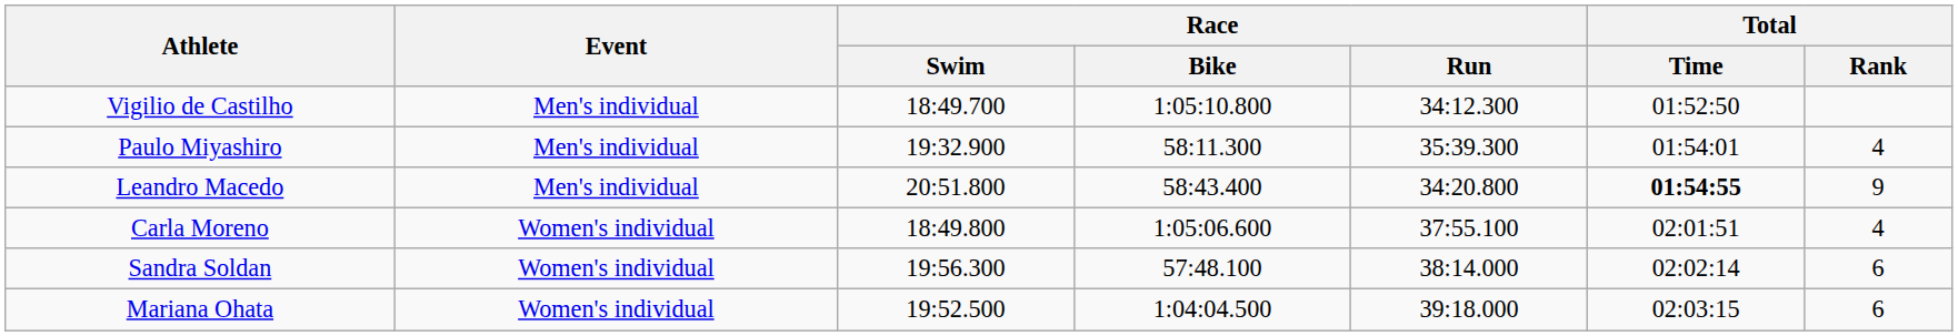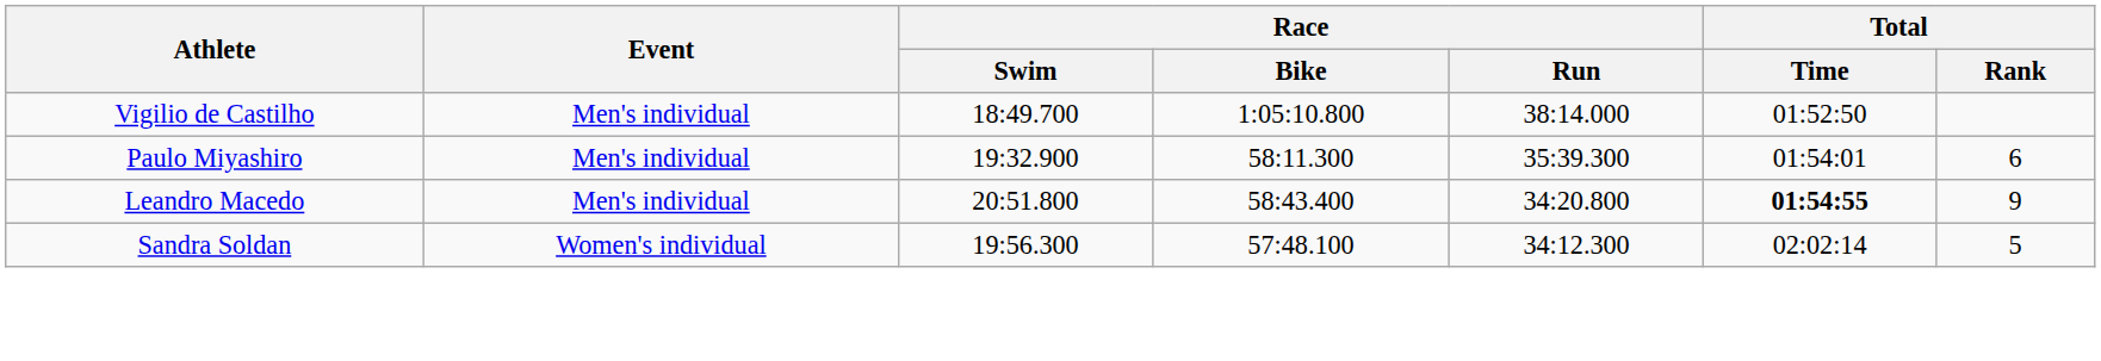 <table class="wikitable" style="font-size:95%; text-align:center;" width="95%">
 <tr>
 <th rowspan="2">Athlete</th>
 <th rowspan="2">Event</th>
 <th colspan="3">Race</th>
 <th colspan="2">Total</th>
 </tr>
 <tr>
 <th>Swim</th>
 <th>Bike</th>
 <th>Run</th>
 <th>Time</th>
 <th>Rank</th>
 </tr>
 <tr>
 <td width=20%><a href='#'>Vigilio de Castilho</a></td>
 <td><a href='#'>Men's individual</a></td>
 <td>18:49.700</td>
 <td>1:05:10.800</td>
-<td>34:12.300</td>
+<td>38:14.000</td>
 <td>01:52:50</td>
 <td></td>
 </tr>
 <tr>
 <td width=20%><a href='#'>Paulo Miyashiro</a></td>
 <td><a href='#'>Men's individual</a></td>
 <td>19:32.900</td>
 <td>58:11.300</td>
 <td>35:39.300</td>
 <td>01:54:01</td>
-<td>4</td>
+<td>6</td>
 </tr>
 <tr>
 <td width=20%><a href='#'>Leandro Macedo</a></td>
 <td><a href='#'>Men's individual</a></td>
 <td>20:51.800</td>
 <td>58:43.400</td>
 <td>34:20.800</td>
 <td><strong>01:54:55</strong></td>
 <td>9</td>
 </tr>
 <tr>
-<td width=20%><a href='#'>Carla Moreno</a></td>
-<td><a href='#'>Women's individual</a></td>
-<td>18:49.800</td>
-<td>1:05:06.600</td>
-<td>37:55.100</td>
-<td>02:01:51</td>
-<td>4</td>
-</tr>
-<tr>
 <td width=20%><a href='#'>Sandra Soldan</a></td>
 <td><a href='#'>Women's individual</a></td>
 <td>19:56.300</td>
 <td>57:48.100</td>
-<td>38:14.000</td>
+<td>34:12.300</td>
 <td>02:02:14</td>
-<td>6</td>
-</tr>
-<tr>
-<td width=20%><a href='#'>Mariana Ohata</a></td>
-<td><a href='#'>Women's individual</a></td>
-<td>19:52.500</td>
-<td>1:04:04.500</td>
-<td>39:18.000</td>
-<td>02:03:15</td>
-<td>6</td>
+<td>5</td>
 </tr>
 </table>
